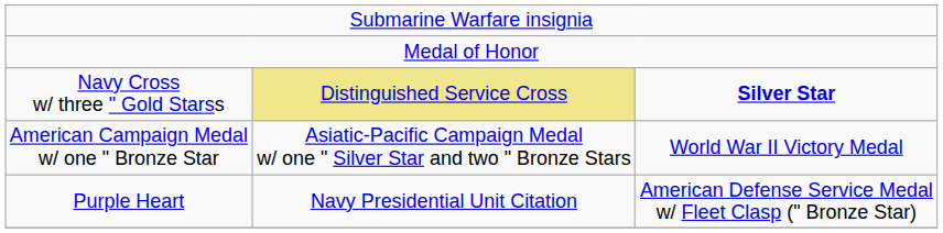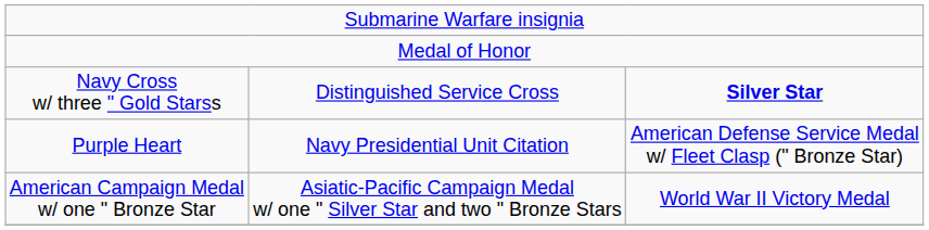 <table class="wikitable" style="margin:1em auto; text-align:center;">
 <tr>
 <td colspan="3"><a href='#'>Submarine Warfare insignia</a></td>
 </tr>
 <tr>
 <td colspan="3"><a href='#'>Medal of Honor</a></td>
 </tr>
 <tr>
 <td><a href='#'>Navy Cross</a><br>w/ three <a href='#'>" Gold Stars</a>s</td>
-<td style="background: khaki;"><a href='#'>Distinguished Service Cross</a></td>
+<td><a href='#'>Distinguished Service Cross</a></td>
 <td><strong><a href='#'>Silver Star</a></strong></td>
+</tr>
+<tr>
+<td><a href='#'>Purple Heart</a></td>
+<td><a href='#'>Navy Presidential Unit Citation</a></td>
+<td><a href='#'>American Defense Service Medal</a><br>w/ <a href='#'>Fleet Clasp</a> (" Bronze Star)</td>
 </tr>
 <tr>
 <td><a href='#'>American Campaign Medal</a><br>w/ one " Bronze Star</td>
 <td><a href='#'>Asiatic-Pacific Campaign Medal</a><br>w/ one " <a href='#'>Silver Star</a> and two " Bronze Stars</td>
 <td><a href='#'>World War II Victory Medal</a></td>
 </tr>
 <tr>
-<td><a href='#'>Purple Heart</a></td>
-<td><a href='#'>Navy Presidential Unit Citation</a></td>
-<td><a href='#'>American Defense Service Medal</a><br>w/ <a href='#'>Fleet Clasp</a> (" Bronze Star)</td>
-</tr>
-<tr>
 </tr>
 </table>
